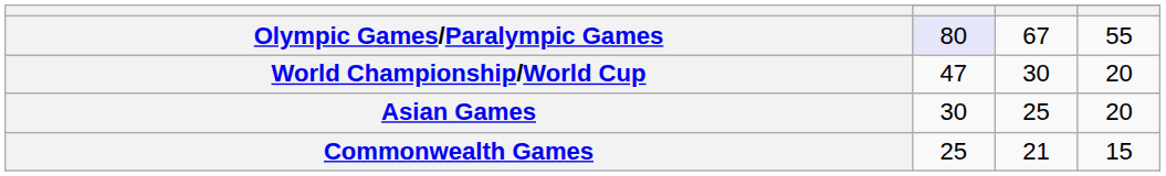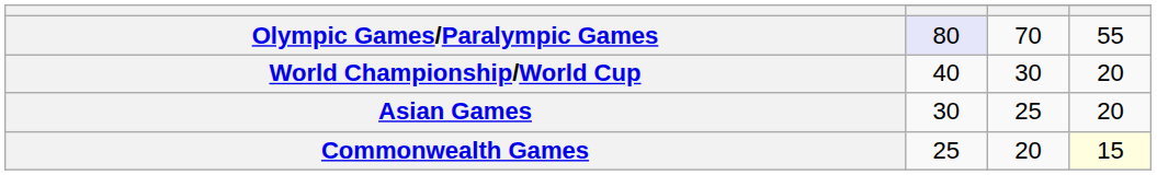 <table class="wikitable plainrowheaders" style="text-align:center;width:60%">
 <tr>
 <th scope="col" rowspan="2"></th>
 </tr>
 <tr>
 <th scope="col"></th>
 <th scope="col"></th>
 <th scope="col"></th>
 </tr>
 <tr>
 <th scope="row"><a href='#'>Olympic Games</a>/<a href='#'>Paralympic Games</a></th>
 <td style="background: lavender;">80</td>
-<td>67</td>
+<td>70</td>
 <td>55</td>
 </tr>
 <tr>
 <th scope="row"><a href='#'>World Championship</a>/<a href='#'>World Cup</a></th>
-<td>47</td>
+<td>40</td>
 <td>30</td>
 <td>20</td>
 </tr>
 <tr>
 <th scope="row"><a href='#'>Asian Games</a></th>
 <td>30</td>
 <td>25</td>
 <td>20</td>
 </tr>
 <tr>
 <th scope="row"><a href='#'>Commonwealth Games</a></th>
 <td>25</td>
-<td>21</td>
-<td>15</td>
+<td>20</td>
+<td style="background: lightyellow;">15</td>
 </tr>
 </table>
